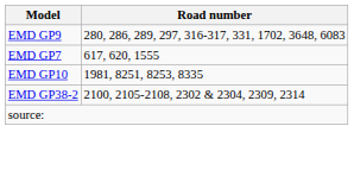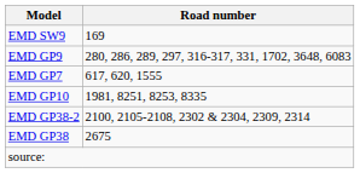 <table class="wikitable">
 <tr>
 <th>Model</th>
 <th>Road number</th>
+</tr>
+<tr>
+<td><a href='#'>EMD SW9</a></td>
+<td>169</td>
 </tr>
 <tr>
 <td><a href='#'>EMD GP9</a></td>
 <td>280, 286, 289, 297, 316-317, 331, 1702, 3648, 6083</td>
 </tr>
 <tr>
 <td><a href='#'>EMD GP7</a></td>
 <td>617, 620, 1555</td>
 </tr>
 <tr>
 <td><a href='#'>EMD GP10</a></td>
 <td>1981, 8251, 8253, 8335</td>
 </tr>
 <tr>
 <td><a href='#'>EMD GP38-2</a></td>
 <td>2100, 2105-2108, 2302 & 2304, 2309, 2314</td>
 </tr>
 <tr>
+<td><a href='#'>EMD GP38</a></td>
+<td>2675</td>
+</tr>
+<tr>
 <td colspan="2">source:</td>
 </tr>
 </table>
